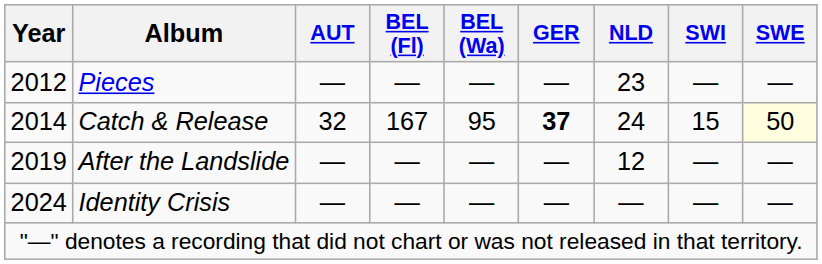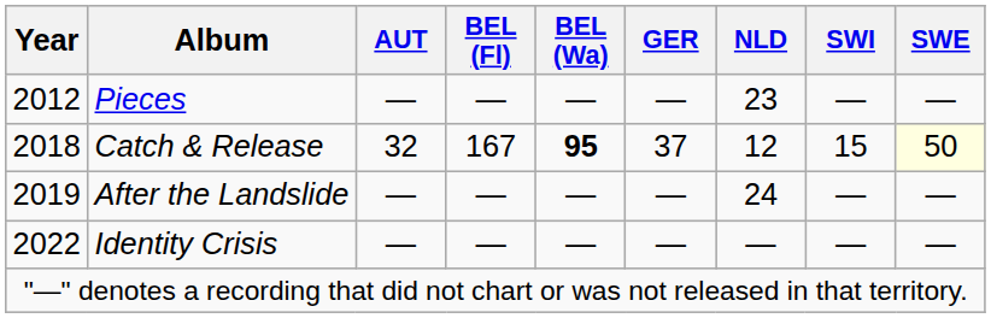 <table class="wikitable" style="text-align:center;">
 <tr>
 <th>Year</th>
 <th>Album</th>
 <th scope="col" style="width:3em;font-size:85%;"><a href='#'>AUT</a><br></th>
 <th scope="col" style="width:3em;font-size:85%;"><a href='#'>BEL<br>(Fl)</a><br></th>
 <th scope="col" style="width:3em;font-size:85%;"><a href='#'>BEL<br>(Wa)</a><br></th>
 <th scope="col" style="width:3em;font-size:85%;"><a href='#'>GER</a><br></th>
 <th scope="col" style="width:3em;font-size:85%;"><a href='#'>NLD</a><br></th>
 <th scope="col" style="width:3em;font-size:85%;"><a href='#'>SWI</a><br></th>
 <th scope="col" style="width:3em;font-size:85%;"><a href='#'>SWE</a><br></th>
 </tr>
 <tr>
 <td>2012</td>
 <td align="left"><em><a href='#'>Pieces</a></em></td>
 <td style="text-align:center;">—</td>
 <td style="text-align:center;">—</td>
 <td style="text-align:center;">—</td>
 <td style="text-align:center;">—</td>
 <td style="text-align:center;">23</td>
 <td style="text-align:center;">—</td>
 <td style="text-align:center;">—</td>
 </tr>
 <tr>
-<td>2014</td>
+<td>2018</td>
 <td align="left"><em>Catch & Release</em></td>
 <td style="text-align:center;">32</td>
 <td style="text-align:center;">167</td>
-<td style="text-align:center;">95</td>
-<td style="text-align:center;"><strong>37</strong></td>
-<td style="text-align:center;">24</td>
+<td style="text-align:center;"><strong>95</strong></td>
+<td style="text-align:center;">37</td>
+<td style="text-align:center;">12</td>
 <td style="text-align:center;">15</td>
 <td style="background: lightyellow; text-align:center;">50</td>
 </tr>
 <tr>
 <td>2019</td>
 <td align="left"><em>After the Landslide</em></td>
 <td style="text-align:center;">—</td>
 <td style="text-align:center;">—</td>
 <td style="text-align:center;">—</td>
 <td style="text-align:center;">—</td>
-<td style="text-align:center;">12</td>
+<td style="text-align:center;">24</td>
 <td style="text-align:center;">—</td>
 <td style="text-align:center;">—</td>
 </tr>
 <tr>
-<td>2024</td>
+<td>2022</td>
 <td align="left"><em>Identity Crisis</em></td>
 <td style="text-align:center;">—</td>
 <td style="text-align:center;">—</td>
 <td style="text-align:center;">—</td>
 <td style="text-align:center;">—</td>
 <td style="text-align:center;">—</td>
 <td style="text-align:center;">—</td>
 <td style="text-align:center;">—</td>
 </tr>
 <tr>
 <td colspan="11" style="font-size:90%">"—" denotes a recording that did not chart or was not released in that territory.</td>
 </tr>
 </table>
